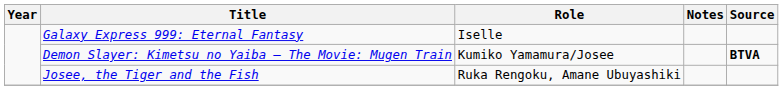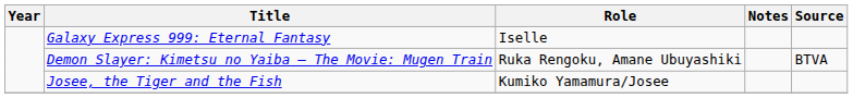 <table class="wikitable sortable">
 <tr>
 <th>Year</th>
 <th>Title</th>
 <th>Role</th>
 <th>Notes</th>
 <th>Source<strong></strong></th>
 </tr>
 <tr>
 <td rowspan="3"></td>
 <td><em><a href='#'>Galaxy Express 999: Eternal Fantasy</a></em></td>
 <td>Iselle</td>
 <td></td>
 <td></td>
 </tr>
 <tr>
 <td><em><a href='#'>Demon Slayer: Kimetsu no Yaiba – The Movie: Mugen Train</a></em></td>
-<td>Kumiko Yamamura/Josee</td>
+<td>Ruka Rengoku, Amane Ubuyashiki</td>
 <td></td>
-<td><strong>BTVA</strong></td>
+<td>BTVA</td>
 </tr>
 <tr>
 <td><em><a href='#'>Josee, the Tiger and the Fish</a></em></td>
-<td>Ruka Rengoku, Amane Ubuyashiki</td>
+<td>Kumiko Yamamura/Josee</td>
 <td></td>
 <td></td>
 </tr>
 <tr>
 </tr>
 </table>
